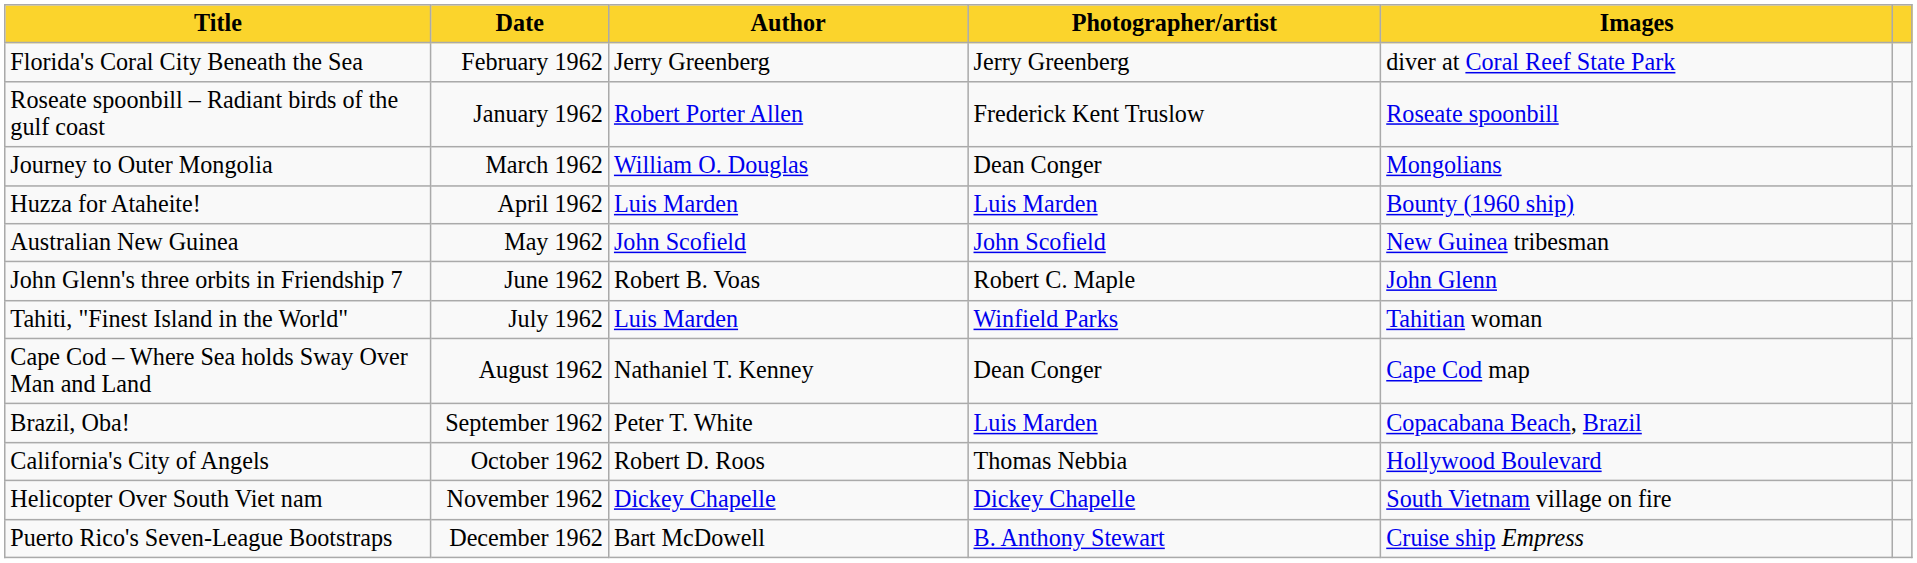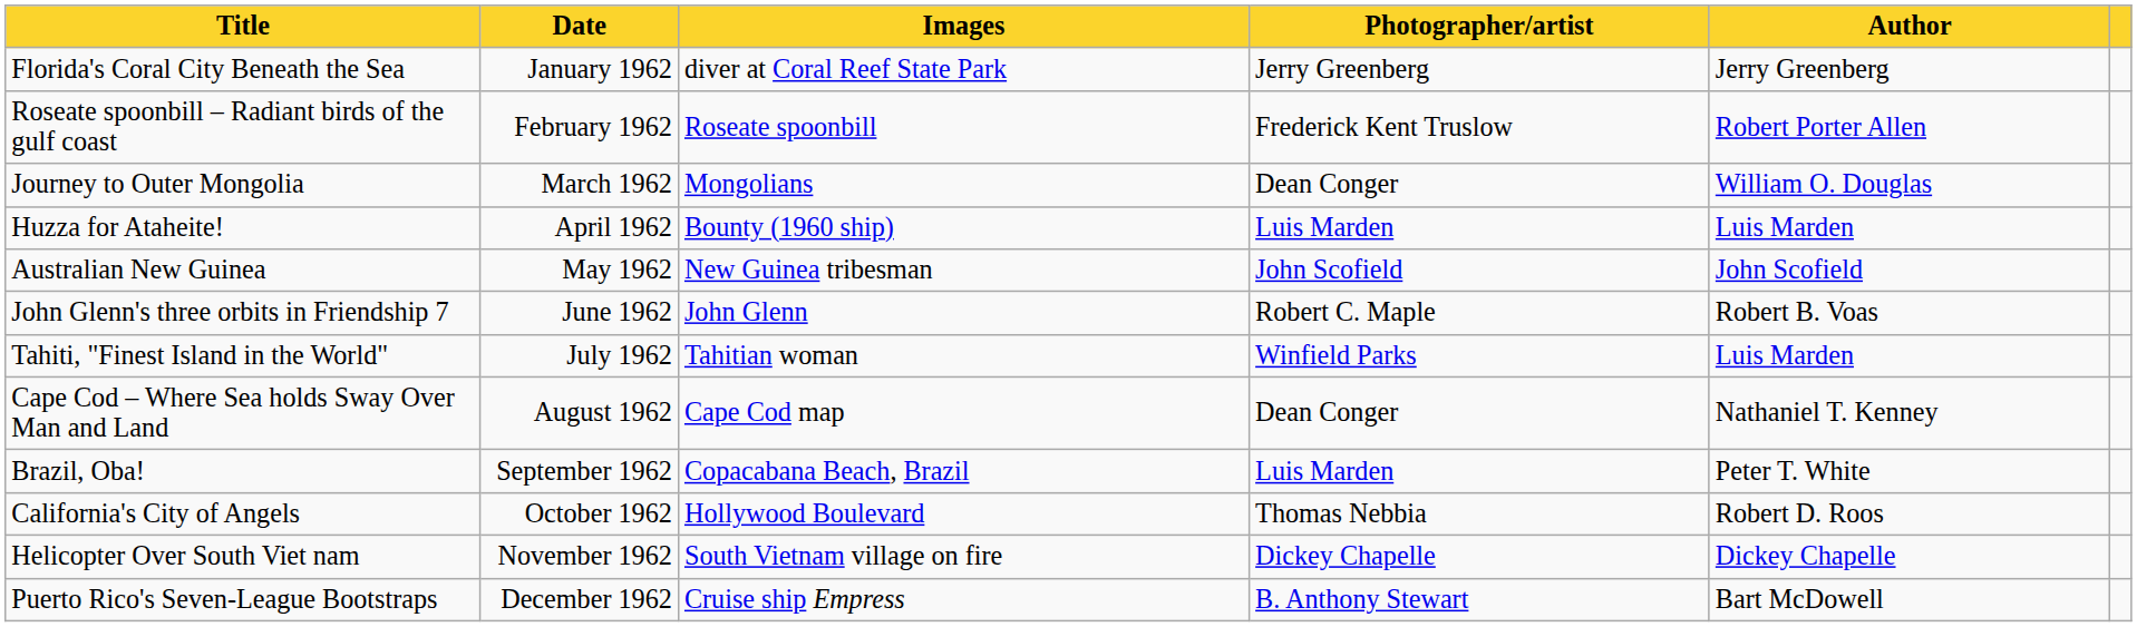 <table class="wikitable" style="width:100%">
 <tr>
 <th scope="col" style="background-color:#fbd42c;" width=275px>Title</th>
 <th scope="col" style="background-color:#fbd42c;" width=110>Date</th>
+<th scope="col" style="background-color:#fbd42c;">Images</th>
+<th scope="col" style="background-color:#fbd42c;">Photographer/artist</th>
 <th scope="col" style="background-color:#fbd42c;">Author</th>
-<th scope="col" style="background-color:#fbd42c;">Photographer/artist</th>
-<th scope="col" style="background-color:#fbd42c;">Images</th>
 <th scope="col" style="background-color:#fbd42c;"></th>
 </tr>
 <tr>
 <td scope="row">Florida's Coral City Beneath the Sea</td>
-<td style="text-align:right;">February 1962</td>
+<td style="text-align:right;">January 1962</td>
+<td>diver at <a href='#'>Coral Reef State Park</a></td>
 <td>Jerry Greenberg</td>
 <td>Jerry Greenberg</td>
-<td>diver at <a href='#'>Coral Reef State Park</a></td>
 <td></td>
 </tr>
 <tr>
 <td scope="row">Roseate spoonbill – Radiant birds of the gulf coast</td>
-<td style="text-align:right;">January 1962</td>
+<td style="text-align:right;">February 1962</td>
+<td><a href='#'>Roseate spoonbill</a></td>
+<td>Frederick Kent Truslow</td>
 <td><a href='#'>Robert Porter Allen</a></td>
-<td>Frederick Kent Truslow</td>
-<td><a href='#'>Roseate spoonbill</a></td>
 <td></td>
 </tr>
 <tr>
 <td scope="row">Journey to Outer Mongolia</td>
 <td style="text-align:right;">March 1962</td>
+<td><a href='#'>Mongolians</a></td>
+<td>Dean Conger</td>
 <td><a href='#'>William O. Douglas</a></td>
-<td>Dean Conger</td>
-<td><a href='#'>Mongolians</a></td>
 <td></td>
 </tr>
 <tr>
 <td scope="row">Huzza for Ataheite!</td>
 <td style="text-align:right;">April 1962</td>
+<td><a href='#'>Bounty (1960 ship)</a></td>
 <td><a href='#'>Luis Marden</a></td>
 <td><a href='#'>Luis Marden</a></td>
-<td><a href='#'>Bounty (1960 ship)</a></td>
 <td></td>
 </tr>
 <tr>
 <td scope="row">Australian New Guinea</td>
 <td style="text-align:right;">May 1962</td>
+<td><a href='#'>New Guinea</a> tribesman</td>
 <td><a href='#'>John Scofield</a></td>
 <td><a href='#'>John Scofield</a></td>
-<td><a href='#'>New Guinea</a> tribesman</td>
 <td></td>
 </tr>
 <tr>
 <td scope="row">John Glenn's three orbits in Friendship 7</td>
 <td style="text-align:right;">June 1962</td>
+<td><a href='#'>John Glenn</a></td>
+<td>Robert C. Maple</td>
 <td>Robert B. Voas</td>
-<td>Robert C. Maple</td>
-<td><a href='#'>John Glenn</a></td>
 <td></td>
 </tr>
 <tr>
 <td scope="row">Tahiti, "Finest Island in the World"</td>
 <td style="text-align:right;">July 1962</td>
+<td><a href='#'>Tahitian</a> woman</td>
+<td><a href='#'>Winfield Parks</a></td>
 <td><a href='#'>Luis Marden</a></td>
-<td><a href='#'>Winfield Parks</a></td>
-<td><a href='#'>Tahitian</a> woman</td>
 <td></td>
 </tr>
 <tr>
 <td scope="row">Cape Cod – Where Sea holds Sway Over Man and Land</td>
 <td style="text-align:right;">August 1962</td>
+<td><a href='#'>Cape Cod</a> map</td>
+<td>Dean Conger</td>
 <td>Nathaniel T. Kenney</td>
-<td>Dean Conger</td>
-<td><a href='#'>Cape Cod</a> map</td>
 <td></td>
 </tr>
 <tr>
 <td scope="row">Brazil, Oba!</td>
 <td style="text-align:right;">September 1962</td>
+<td><a href='#'>Copacabana Beach</a>, <a href='#'>Brazil</a></td>
+<td><a href='#'>Luis Marden</a></td>
 <td>Peter T. White</td>
-<td><a href='#'>Luis Marden</a></td>
-<td><a href='#'>Copacabana Beach</a>, <a href='#'>Brazil</a></td>
 <td></td>
 </tr>
 <tr>
 <td scope="row">California's City of Angels</td>
 <td style="text-align:right;">October 1962</td>
+<td><a href='#'>Hollywood Boulevard</a></td>
+<td>Thomas Nebbia</td>
 <td>Robert D. Roos</td>
-<td>Thomas Nebbia</td>
-<td><a href='#'>Hollywood Boulevard</a></td>
 <td></td>
 </tr>
 <tr>
 <td scope="row">Helicopter Over South Viet nam</td>
 <td style="text-align:right;">November 1962</td>
+<td><a href='#'>South Vietnam</a> village on fire</td>
 <td><a href='#'>Dickey Chapelle</a></td>
 <td><a href='#'>Dickey Chapelle</a></td>
-<td><a href='#'>South Vietnam</a> village on fire</td>
 <td></td>
 </tr>
 <tr>
 <td scope="row">Puerto Rico's Seven-League Bootstraps</td>
 <td style="text-align:right;">December 1962</td>
+<td><a href='#'>Cruise ship</a> <em>Empress</em></td>
+<td><a href='#'>B. Anthony Stewart</a></td>
 <td>Bart McDowell</td>
-<td><a href='#'>B. Anthony Stewart</a></td>
-<td><a href='#'>Cruise ship</a> <em>Empress</em></td>
 <td></td>
 </tr>
 </table>
